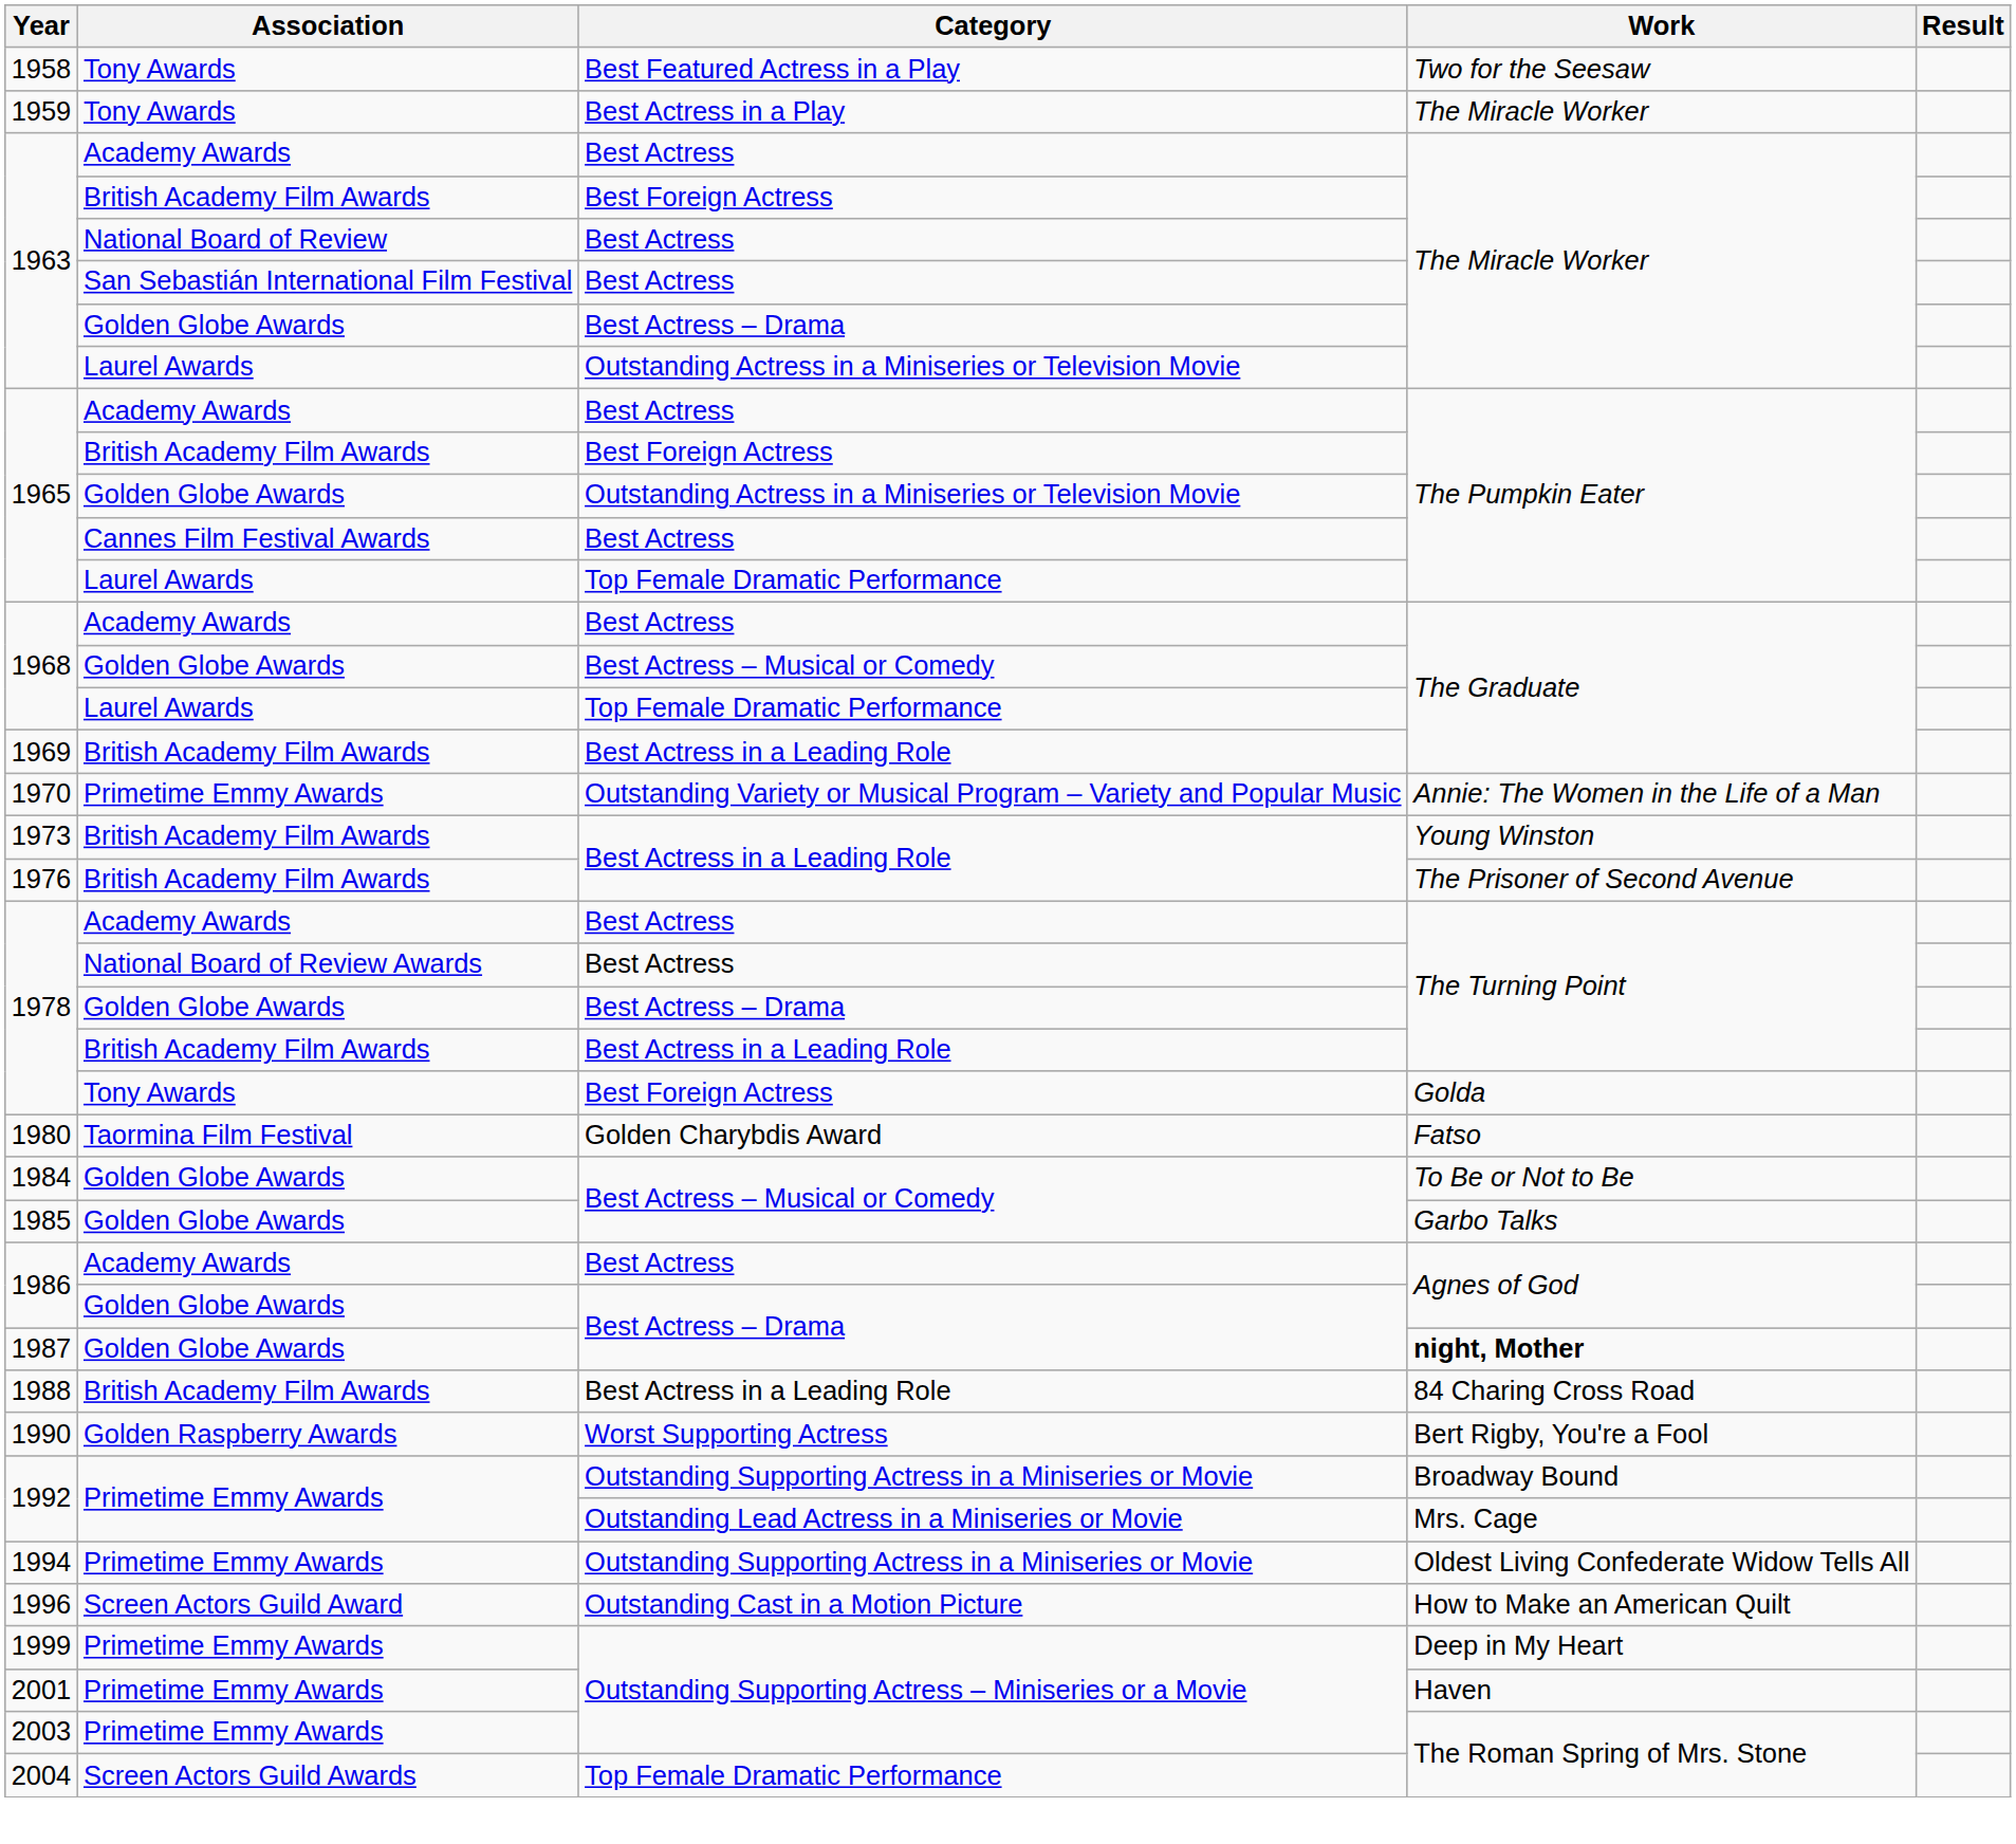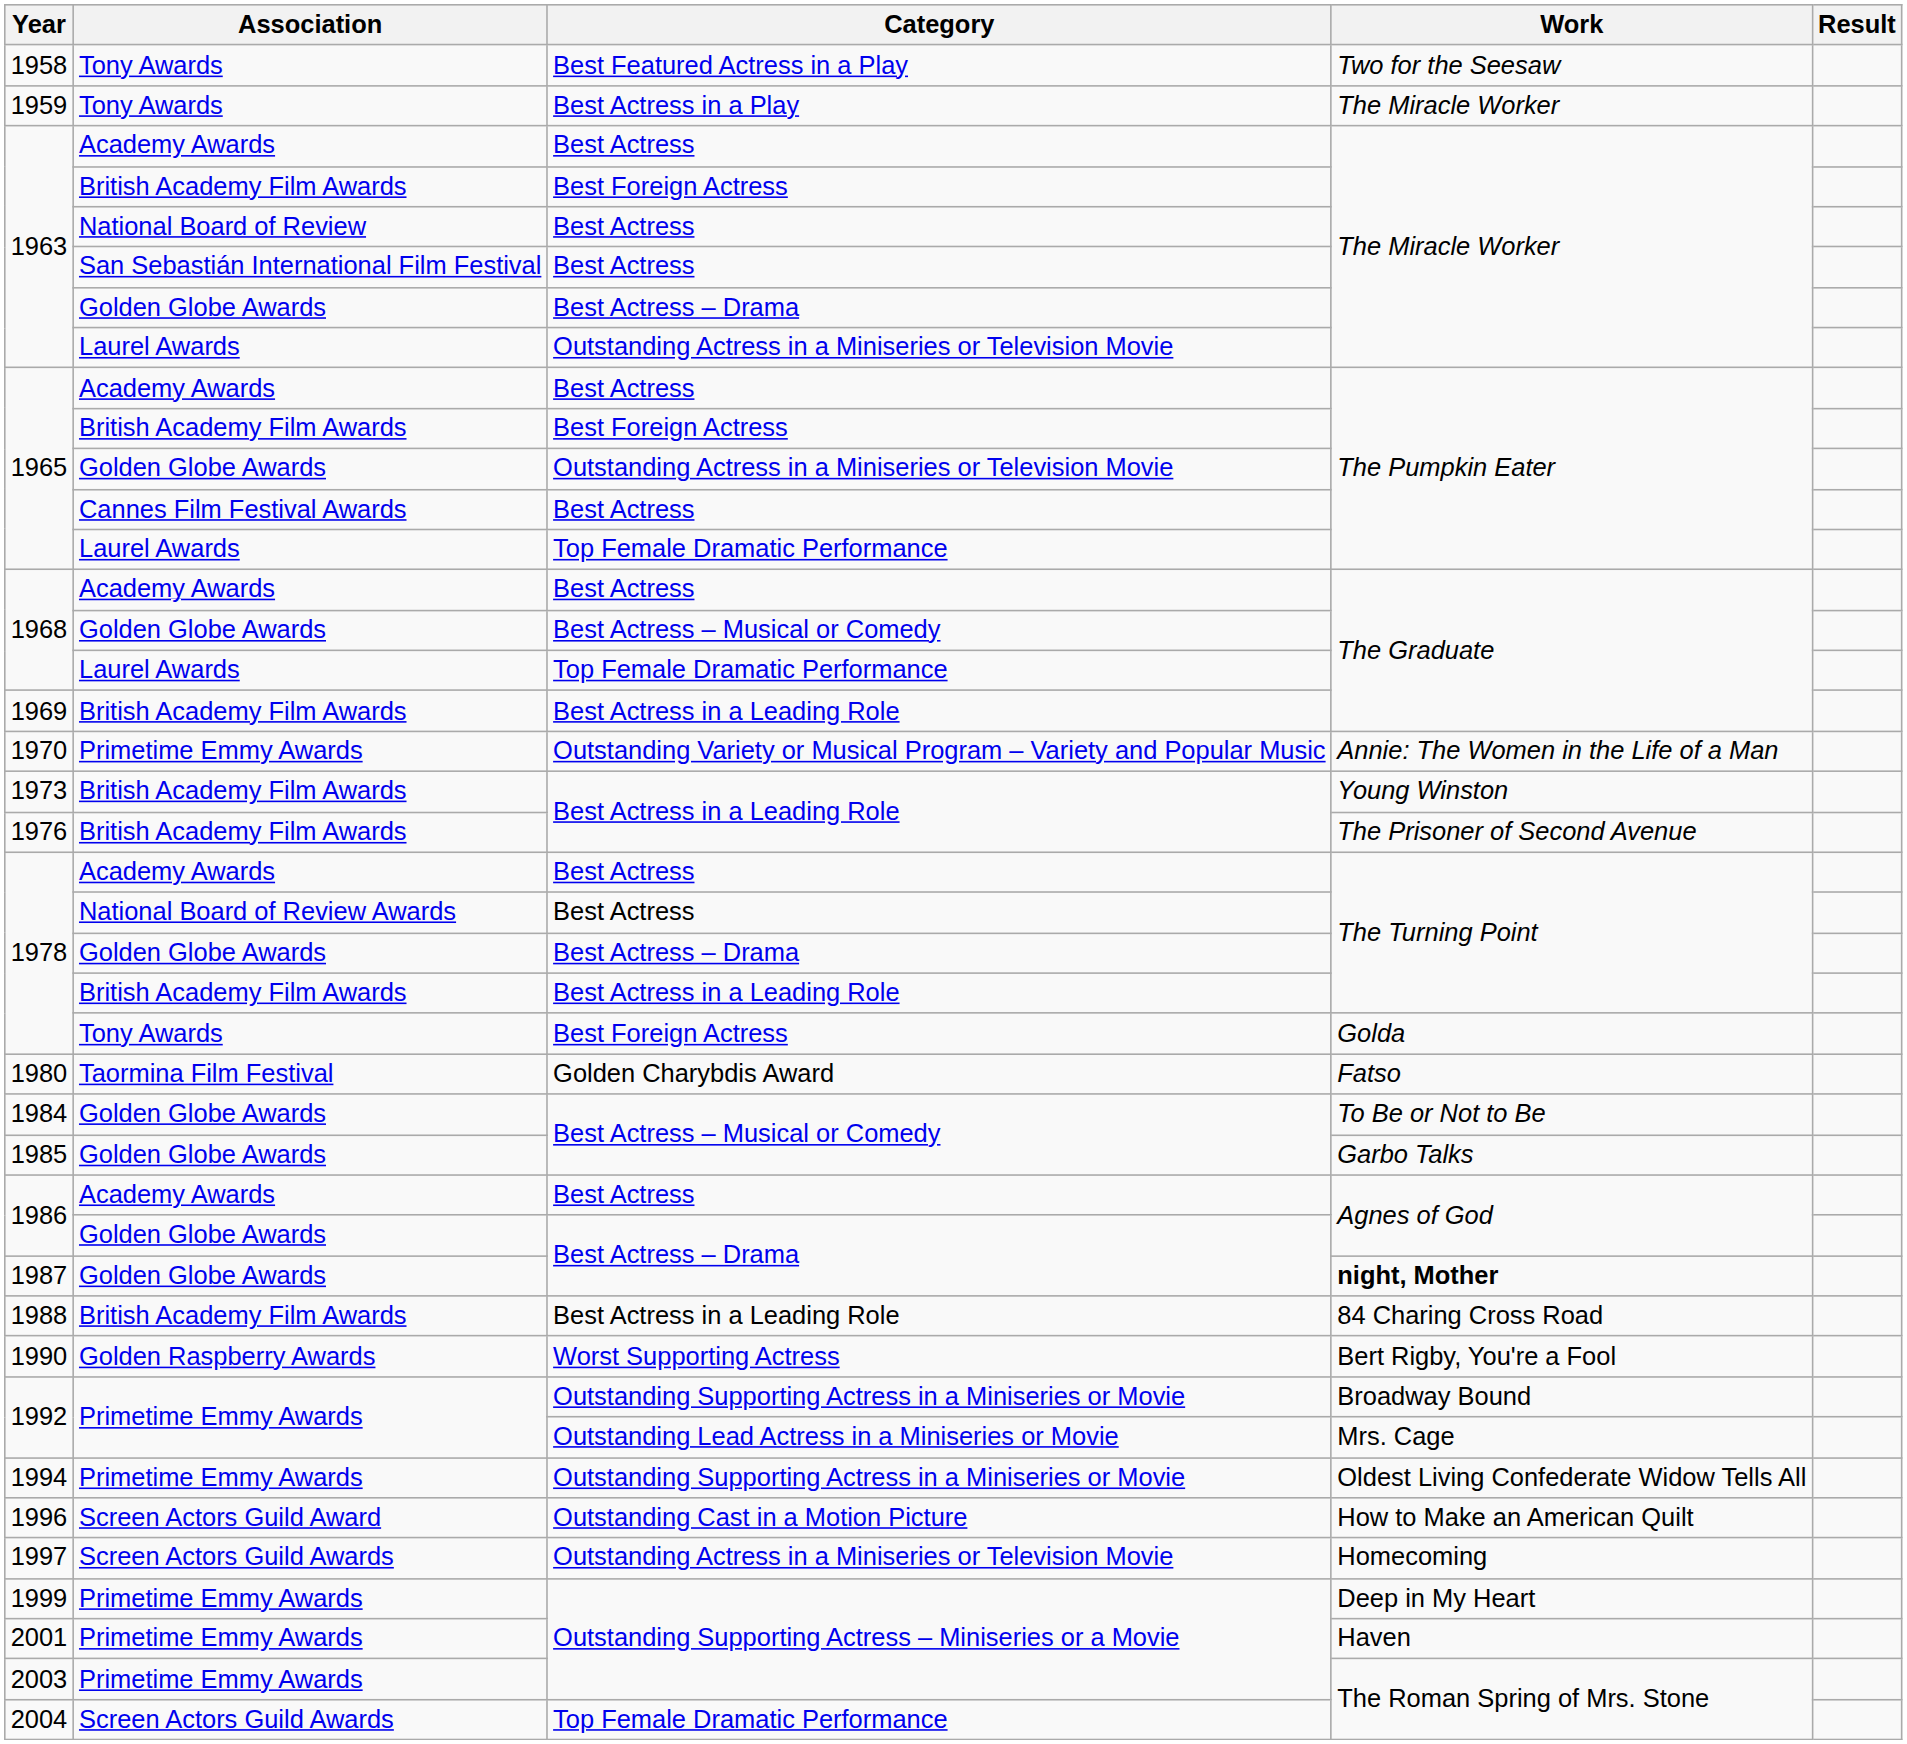 <table class="wikitable sortable">
 <tr>
 <th>Year</th>
 <th>Association</th>
 <th>Category</th>
 <th>Work</th>
 <th>Result</th>
 </tr>
 <tr>
 <td>1958</td>
 <td><a href='#'>Tony Awards</a></td>
 <td><a href='#'>Best Featured Actress in a Play</a></td>
 <td><em>Two for the Seesaw</em></td>
 <td></td>
 </tr>
 <tr>
 <td>1959</td>
 <td><a href='#'>Tony Awards</a></td>
 <td><a href='#'>Best Actress in a Play</a></td>
 <td><em>The Miracle Worker</em></td>
 <td></td>
 </tr>
 <tr>
 <td rowspan="6">1963</td>
 <td><a href='#'>Academy Awards</a></td>
 <td><a href='#'>Best Actress</a></td>
 <td rowspan="6"><em>The Miracle Worker</em></td>
 <td></td>
 </tr>
 <tr>
 <td><a href='#'>British Academy Film Awards</a></td>
 <td><a href='#'>Best Foreign Actress</a></td>
 <td></td>
 </tr>
 <tr>
 <td><a href='#'>National Board of Review</a></td>
 <td><a href='#'>Best Actress</a></td>
 <td></td>
 </tr>
 <tr>
 <td><a href='#'>San Sebastián International Film Festival</a></td>
 <td><a href='#'>Best Actress</a></td>
 <td></td>
 </tr>
 <tr>
 <td><a href='#'>Golden Globe Awards</a></td>
 <td><a href='#'>Best Actress – Drama</a></td>
 <td></td>
 </tr>
 <tr>
 <td><a href='#'>Laurel Awards</a></td>
 <td><a href='#'>Outstanding Actress in a Miniseries or Television Movie</a></td>
 <td></td>
 </tr>
 <tr>
 <td rowspan="5">1965</td>
 <td><a href='#'>Academy Awards</a></td>
 <td><a href='#'>Best Actress</a></td>
 <td rowspan="5"><em>The Pumpkin Eater</em></td>
 <td></td>
 </tr>
 <tr>
 <td><a href='#'>British Academy Film Awards</a></td>
 <td><a href='#'>Best Foreign Actress</a></td>
 <td></td>
 </tr>
 <tr>
 <td><a href='#'>Golden Globe Awards</a></td>
 <td><a href='#'>Outstanding Actress in a Miniseries or Television Movie</a></td>
 <td></td>
 </tr>
 <tr>
 <td><a href='#'>Cannes Film Festival Awards</a></td>
 <td><a href='#'>Best Actress</a></td>
 <td></td>
 </tr>
 <tr>
 <td><a href='#'>Laurel Awards</a></td>
 <td><a href='#'>Top Female Dramatic Performance</a></td>
 <td></td>
 </tr>
 <tr>
 <td rowspan="3">1968</td>
 <td><a href='#'>Academy Awards</a></td>
 <td><a href='#'>Best Actress</a></td>
 <td rowspan="4"><em>The Graduate</em></td>
 <td></td>
 </tr>
 <tr>
 <td><a href='#'>Golden Globe Awards</a></td>
 <td><a href='#'>Best Actress – Musical or Comedy</a></td>
 <td></td>
 </tr>
 <tr>
 <td><a href='#'>Laurel Awards</a></td>
 <td><a href='#'>Top Female Dramatic Performance</a></td>
 <td></td>
 </tr>
 <tr>
 <td>1969</td>
 <td><a href='#'>British Academy Film Awards</a></td>
 <td><a href='#'>Best Actress in a Leading Role</a></td>
 <td></td>
 </tr>
 <tr>
 <td>1970</td>
 <td><a href='#'>Primetime Emmy Awards</a></td>
 <td><a href='#'>Outstanding Variety or Musical Program – Variety and Popular Music</a></td>
 <td><em>Annie: The Women in the Life of a Man</em></td>
 <td></td>
 </tr>
 <tr>
 <td>1973</td>
 <td><a href='#'>British Academy Film Awards</a></td>
 <td rowspan="2"><a href='#'>Best Actress in a Leading Role</a></td>
 <td><em>Young Winston</em></td>
 <td></td>
 </tr>
 <tr>
 <td>1976</td>
 <td><a href='#'>British Academy Film Awards</a></td>
 <td><em>The Prisoner of Second Avenue</em></td>
 <td></td>
 </tr>
 <tr>
 <td rowspan="5">1978</td>
 <td><a href='#'>Academy Awards</a></td>
 <td><a href='#'>Best Actress</a></td>
 <td rowspan="4"><em>The Turning Point</em></td>
 <td></td>
 </tr>
 <tr>
 <td><a href='#'>National Board of Review Awards</a></td>
 <td>Best Actress</td>
 <td></td>
 </tr>
 <tr>
 <td><a href='#'>Golden Globe Awards</a></td>
 <td><a href='#'>Best Actress – Drama</a></td>
 <td></td>
 </tr>
 <tr>
 <td><a href='#'>British Academy Film Awards</a></td>
 <td><a href='#'>Best Actress in a Leading Role</a></td>
 <td></td>
 </tr>
 <tr>
 <td><a href='#'>Tony Awards</a></td>
 <td><a href='#'>Best Foreign Actress</a></td>
 <td><em>Golda</em></td>
 <td></td>
 </tr>
 <tr>
 <td>1980</td>
 <td><a href='#'>Taormina Film Festival</a></td>
 <td>Golden Charybdis Award</td>
 <td><em>Fatso</em></td>
 <td></td>
 </tr>
 <tr>
 <td>1984</td>
 <td><a href='#'>Golden Globe Awards</a></td>
 <td rowspan="2"><a href='#'>Best Actress – Musical or Comedy</a></td>
 <td><em>To Be or Not to Be</em></td>
 <td></td>
 </tr>
 <tr>
 <td>1985</td>
 <td><a href='#'>Golden Globe Awards</a></td>
 <td><em>Garbo Talks</em></td>
 <td></td>
 </tr>
 <tr>
 <td rowspan="2">1986</td>
 <td><a href='#'>Academy Awards</a></td>
 <td><a href='#'>Best Actress</a></td>
 <td rowspan="2"><em>Agnes of God</em></td>
 <td></td>
 </tr>
 <tr>
 <td><a href='#'>Golden Globe Awards</a></td>
 <td rowspan="2"><a href='#'>Best Actress – Drama</a></td>
 <td></td>
 </tr>
 <tr>
 <td>1987</td>
 <td><a href='#'>Golden Globe Awards</a></td>
 <td><strong>night, Mother<em></td>
 <td></td>
 </tr>
 <tr>
 <td>1988</td>
 <td><a href='#'>British Academy Film Awards</a></td>
 <td>Best Actress in a Leading Role</td>
 <td></em>84 Charing Cross Road<em></td>
 <td></td>
 </tr>
 <tr>
 <td>1990</td>
 <td><a href='#'>Golden Raspberry Awards</a></td>
 <td><a href='#'>Worst Supporting Actress</a></td>
 <td></em>Bert Rigby, You're a Fool<em></td>
 <td></td>
 </tr>
 <tr>
 <td rowspan="2">1992</td>
 <td rowspan="2"><a href='#'>Primetime Emmy Awards</a></td>
 <td><a href='#'>Outstanding Supporting Actress in a Miniseries or Movie</a></td>
 <td></em>Broadway Bound<em></td>
 <td></td>
 </tr>
 <tr>
 <td><a href='#'>Outstanding Lead Actress in a Miniseries or Movie</a></td>
 <td></em>Mrs. Cage<em></td>
 <td></td>
 </tr>
 <tr>
 <td>1994</td>
 <td><a href='#'>Primetime Emmy Awards</a></td>
 <td><a href='#'>Outstanding Supporting Actress in a Miniseries or Movie</a></td>
 <td></em>Oldest Living Confederate Widow Tells All<em></td>
 <td></td>
 </tr>
 <tr>
 <td>1996</td>
 <td><a href='#'>Screen Actors Guild Award</a></td>
 <td><a href='#'>Outstanding Cast in a Motion Picture</a></td>
 <td></em>How to Make an American Quilt<em></td>
 <td></td>
 </tr>
 <tr>
+<td>1997</td>
+<td><a href='#'>Screen Actors Guild Awards</a></td>
+<td><a href='#'>Outstanding Actress in a Miniseries or Television Movie</a></td>
+<td></em>Homecoming<em></td>
+<td></td>
+</tr>
+<tr>
 <td>1999</td>
 <td><a href='#'>Primetime Emmy Awards</a></td>
 <td rowspan="3"><a href='#'>Outstanding Supporting Actress – Miniseries or a Movie</a></td>
 <td></em>Deep in My Heart<em></td>
 <td></td>
 </tr>
 <tr>
 <td>2001</td>
 <td><a href='#'>Primetime Emmy Awards</a></td>
 <td></em>Haven<em></td>
 <td></td>
 </tr>
 <tr>
 <td>2003</td>
 <td><a href='#'>Primetime Emmy Awards</a></td>
 <td rowspan="2"></em>The Roman Spring of Mrs. Stone<em></td>
 <td></td>
 </tr>
 <tr>
 <td>2004</td>
 <td><a href='#'>Screen Actors Guild Awards</a></td>
 <td><a href='#'>Top Female Dramatic Performance</a></td>
 <td></td>
 </tr>
 </table>
